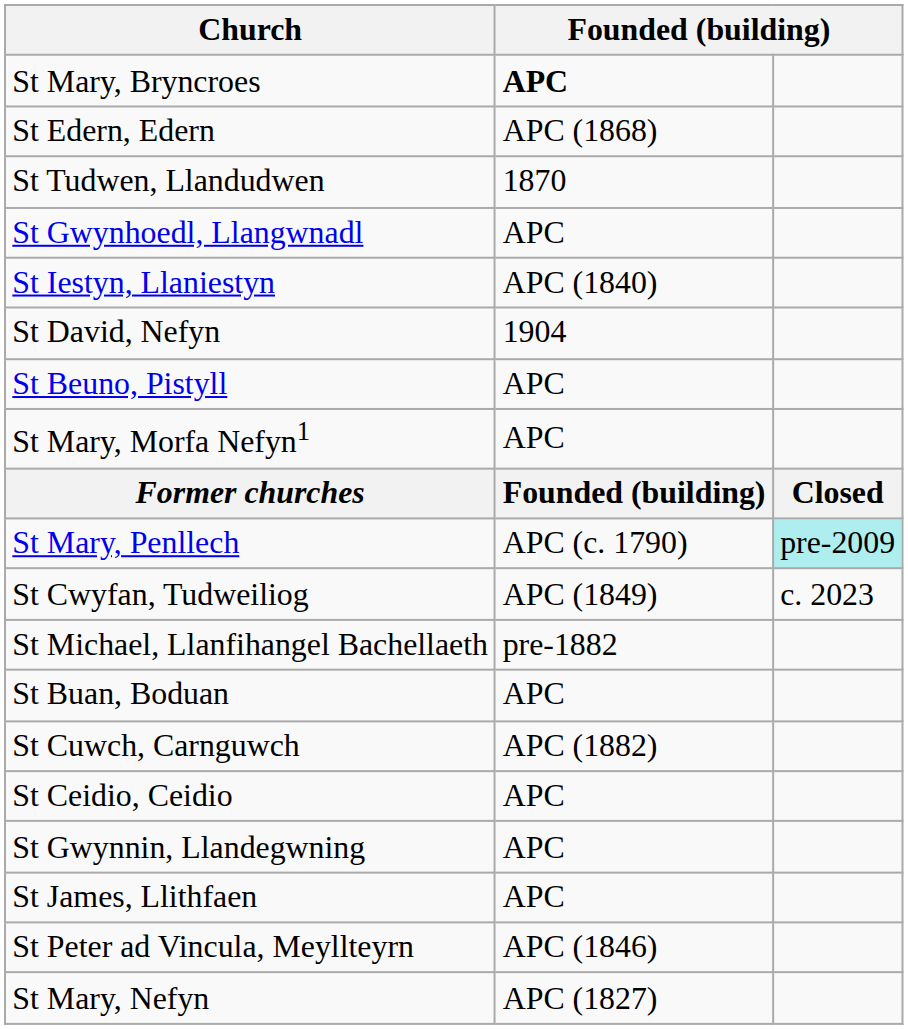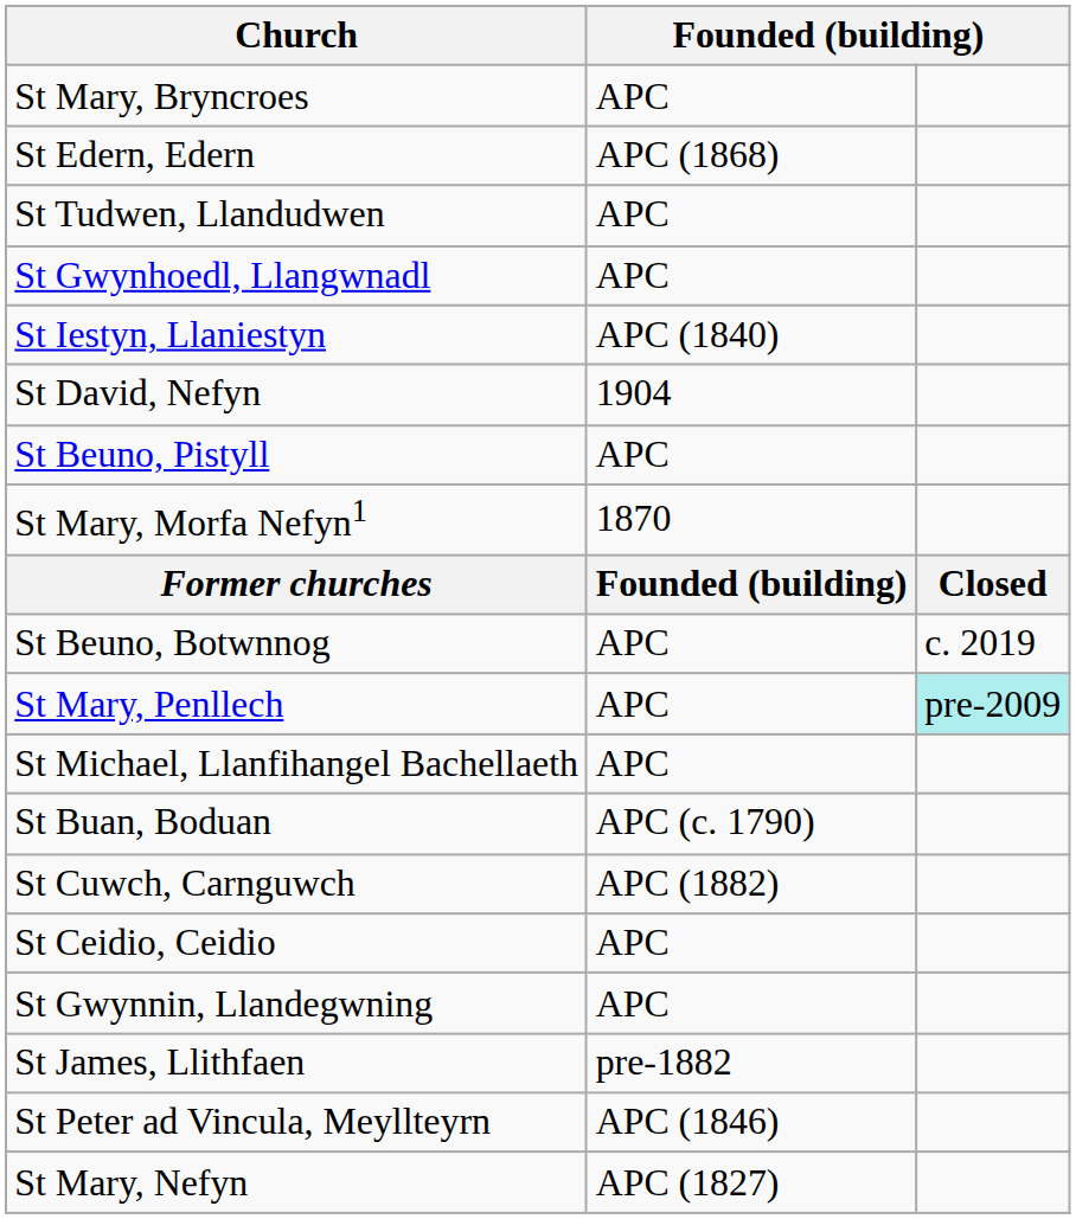 <table class="wikitable">
 <tr>
 <th>Church</th>
 <th colspan="2">Founded (building)</th>
 </tr>
 <tr>
 <td>St Mary, Bryncroes</td>
-<td><strong>APC</strong></td>
+<td>APC</td>
 <td></td>
 </tr>
 <tr>
 <td>St Edern, Edern</td>
 <td>APC (1868)</td>
 <td></td>
 </tr>
 <tr>
 <td>St Tudwen, Llandudwen</td>
-<td>1870</td>
+<td>APC</td>
 <td></td>
 </tr>
 <tr>
 <td><a href='#'>St Gwynhoedl, Llangwnadl</a></td>
 <td>APC</td>
 <td></td>
 </tr>
 <tr>
 <td><a href='#'>St Iestyn, Llaniestyn</a></td>
 <td>APC (1840)</td>
 <td></td>
 </tr>
 <tr>
 <td>St David, Nefyn</td>
 <td>1904</td>
 <td></td>
 </tr>
 <tr>
 <td><a href='#'>St Beuno, Pistyll</a></td>
 <td>APC</td>
 <td></td>
 </tr>
 <tr>
 <td>St Mary, Morfa Nefyn<sup>1</sup></td>
-<td>APC</td>
+<td>1870</td>
 <td></td>
 </tr>
 <tr>
 <th><em>Former churches</em></th>
 <th>Founded (building)</th>
 <th>Closed</th>
 </tr>
 <tr>
+<td>St Beuno, Botwnnog</td>
+<td>APC</td>
+<td>c. 2019</td>
+</tr>
+<tr>
 <td><a href='#'>St Mary, Penllech</a></td>
-<td>APC (c. 1790)</td>
+<td>APC</td>
 <td style="background: paleturquoise;">pre-2009</td>
 </tr>
 <tr>
-<td>St Cwyfan, Tudweiliog</td>
-<td>APC (1849)</td>
-<td>c. 2023</td>
-</tr>
-<tr>
 <td>St Michael, Llanfihangel Bachellaeth</td>
-<td>pre-1882</td>
+<td>APC</td>
 <td></td>
 </tr>
 <tr>
 <td>St Buan, Boduan</td>
-<td>APC</td>
+<td>APC (c. 1790)</td>
 <td></td>
 </tr>
 <tr>
 <td>St Cuwch, Carnguwch</td>
 <td>APC (1882)</td>
 <td></td>
 </tr>
 <tr>
 <td>St Ceidio, Ceidio</td>
 <td>APC</td>
 <td></td>
 </tr>
 <tr>
 <td>St Gwynnin, Llandegwning</td>
 <td>APC</td>
 <td></td>
 </tr>
 <tr>
 <td>St James, Llithfaen</td>
-<td>APC</td>
+<td>pre-1882</td>
 <td></td>
 </tr>
 <tr>
 <td>St Peter ad Vincula, Meyllteyrn</td>
 <td>APC (1846)</td>
 <td></td>
 </tr>
 <tr>
 <td>St Mary, Nefyn</td>
 <td>APC (1827)</td>
 <td></td>
 </tr>
 </table>
